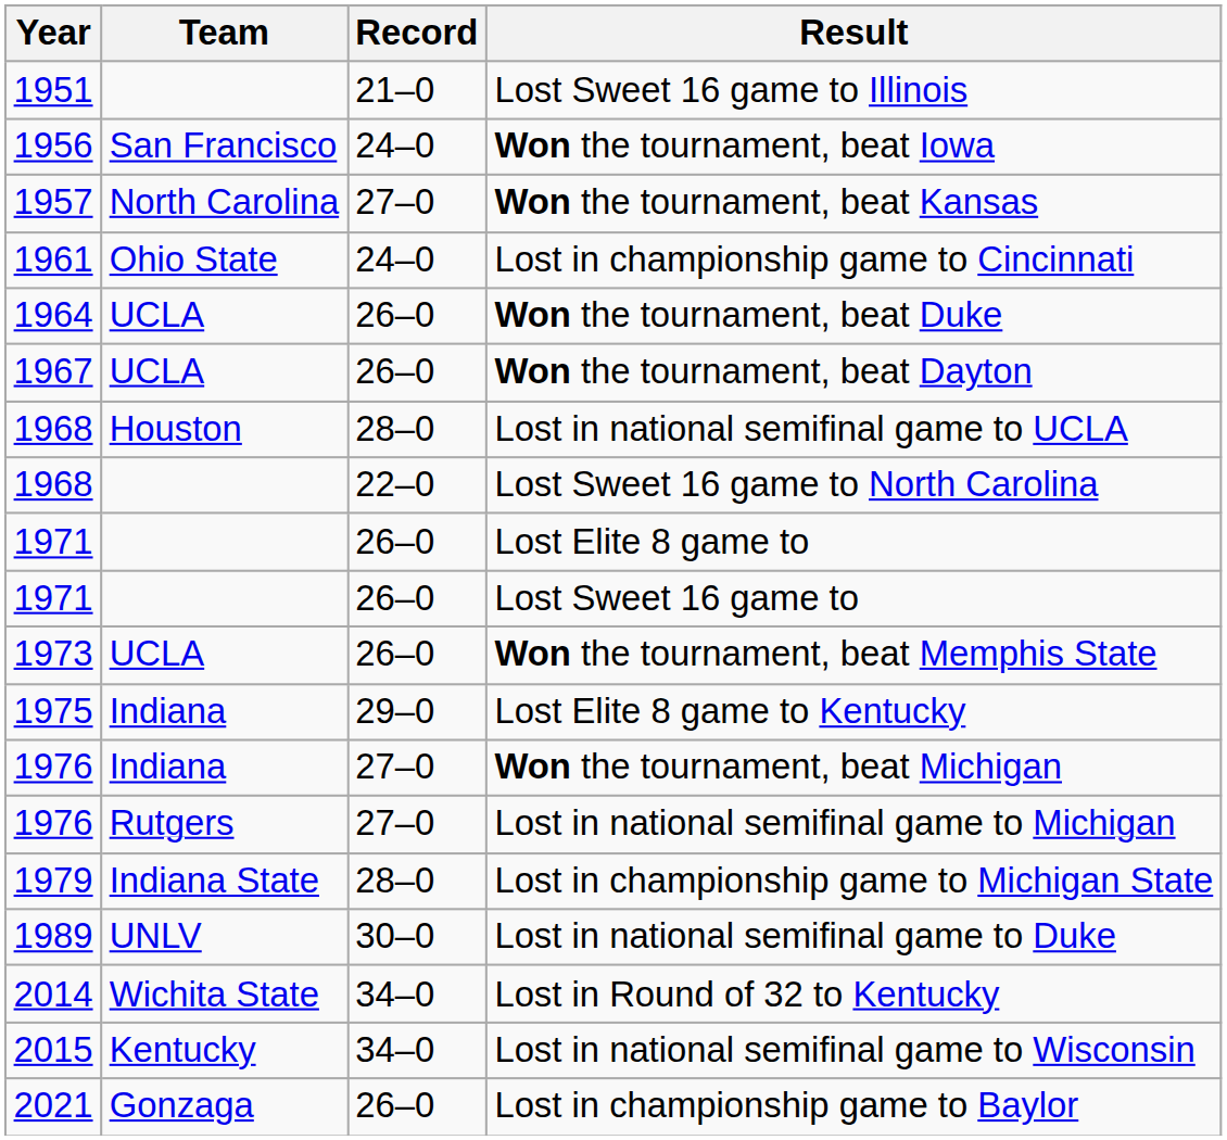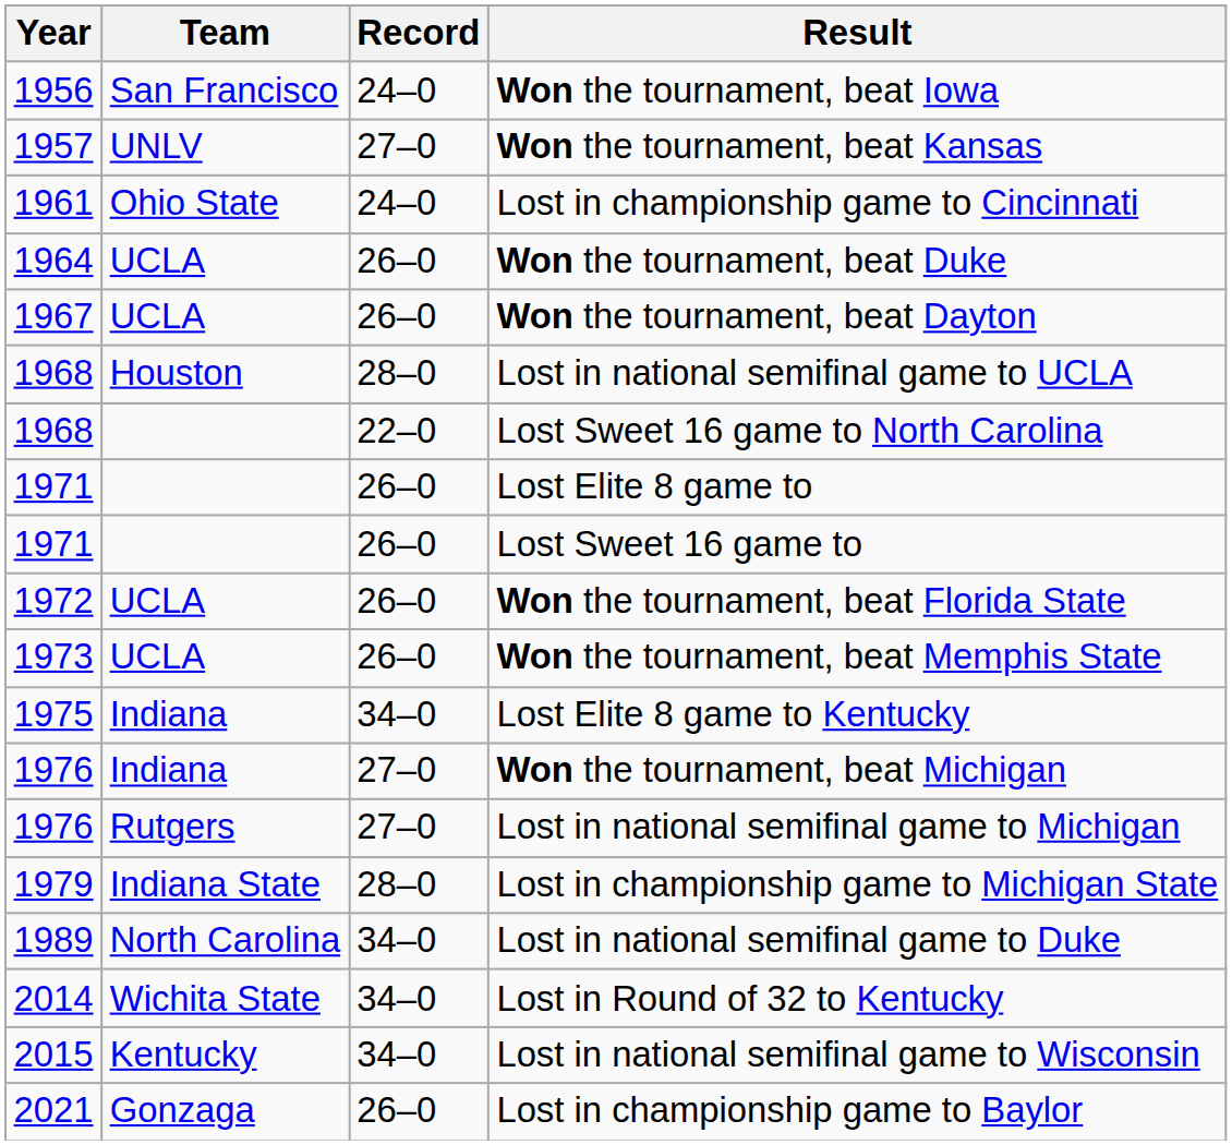 <table class="wikitable sortable">
 <tr>
 <th>Year</th>
 <th>Team</th>
 <th>Record</th>
 <th>Result</th>
-</tr>
-<tr>
-<td><a href='#'>1951</a></td>
-<td></td>
-<td>21–0</td>
-<td>Lost Sweet 16 game to <a href='#'>Illinois</a></td>
 </tr>
 <tr>
 <td><a href='#'>1956</a></td>
 <td><a href='#'>San Francisco</a></td>
 <td>24–0</td>
 <td><strong>Won</strong> the tournament, beat <a href='#'>Iowa</a></td>
 </tr>
 <tr>
 <td><a href='#'>1957</a></td>
-<td><a href='#'>North Carolina</a></td>
+<td><a href='#'>UNLV</a></td>
 <td>27–0</td>
 <td><strong>Won</strong> the tournament, beat <a href='#'>Kansas</a></td>
 </tr>
 <tr>
 <td><a href='#'>1961</a></td>
 <td><a href='#'>Ohio State</a></td>
 <td>24–0</td>
 <td>Lost in championship game to <a href='#'>Cincinnati</a></td>
 </tr>
 <tr>
 <td><a href='#'>1964</a></td>
 <td><a href='#'>UCLA</a></td>
 <td>26–0</td>
 <td><strong>Won</strong> the tournament, beat <a href='#'>Duke</a></td>
 </tr>
 <tr>
 <td><a href='#'>1967</a></td>
 <td><a href='#'>UCLA</a></td>
 <td>26–0</td>
 <td><strong>Won</strong> the tournament, beat <a href='#'>Dayton</a></td>
 </tr>
 <tr>
 <td><a href='#'>1968</a></td>
 <td><a href='#'>Houston</a></td>
 <td>28–0</td>
 <td>Lost in national semifinal game to <a href='#'>UCLA</a></td>
 </tr>
 <tr>
 <td><a href='#'>1968</a></td>
 <td></td>
 <td>22–0</td>
 <td>Lost Sweet 16 game to <a href='#'>North Carolina</a></td>
 </tr>
 <tr>
 <td><a href='#'>1971</a></td>
 <td></td>
 <td>26–0</td>
 <td>Lost Elite 8 game to </td>
 </tr>
 <tr>
 <td><a href='#'>1971</a></td>
 <td></td>
 <td>26–0</td>
 <td>Lost Sweet 16 game to </td>
 </tr>
 <tr>
+<td><a href='#'>1972</a></td>
+<td><a href='#'>UCLA</a></td>
+<td>26–0</td>
+<td><strong>Won</strong> the tournament, beat <a href='#'>Florida State</a></td>
+</tr>
+<tr>
 <td><a href='#'>1973</a></td>
 <td><a href='#'>UCLA</a></td>
 <td>26–0</td>
 <td><strong>Won</strong> the tournament, beat <a href='#'>Memphis State</a></td>
 </tr>
 <tr>
 <td><a href='#'>1975</a></td>
 <td><a href='#'>Indiana</a></td>
-<td>29–0</td>
+<td>34–0</td>
 <td>Lost Elite 8 game to <a href='#'>Kentucky</a></td>
 </tr>
 <tr>
 <td><a href='#'>1976</a></td>
 <td><a href='#'>Indiana</a></td>
 <td>27–0</td>
 <td><strong>Won</strong> the tournament, beat <a href='#'>Michigan</a></td>
 </tr>
 <tr>
 <td><a href='#'>1976</a></td>
 <td><a href='#'>Rutgers</a></td>
 <td>27–0</td>
 <td>Lost in national semifinal game to <a href='#'>Michigan</a></td>
 </tr>
 <tr>
 <td><a href='#'>1979</a></td>
 <td><a href='#'>Indiana State</a></td>
 <td>28–0</td>
 <td>Lost in championship game to <a href='#'>Michigan State</a></td>
 </tr>
 <tr>
 <td><a href='#'>1989</a></td>
-<td><a href='#'>UNLV</a></td>
-<td>30–0</td>
+<td><a href='#'>North Carolina</a></td>
+<td>34–0</td>
 <td>Lost in national semifinal game to <a href='#'>Duke</a></td>
 </tr>
 <tr>
 <td><a href='#'>2014</a></td>
 <td><a href='#'>Wichita State</a></td>
 <td>34–0</td>
 <td>Lost in Round of 32 to <a href='#'>Kentucky</a></td>
 </tr>
 <tr>
 <td><a href='#'>2015</a></td>
 <td><a href='#'>Kentucky</a></td>
 <td>34–0</td>
 <td>Lost in national semifinal game to <a href='#'>Wisconsin</a></td>
 </tr>
 <tr>
 <td><a href='#'>2021</a></td>
 <td><a href='#'>Gonzaga</a></td>
 <td>26–0</td>
 <td>Lost in championship game to <a href='#'>Baylor</a></td>
 </tr>
 </table>
